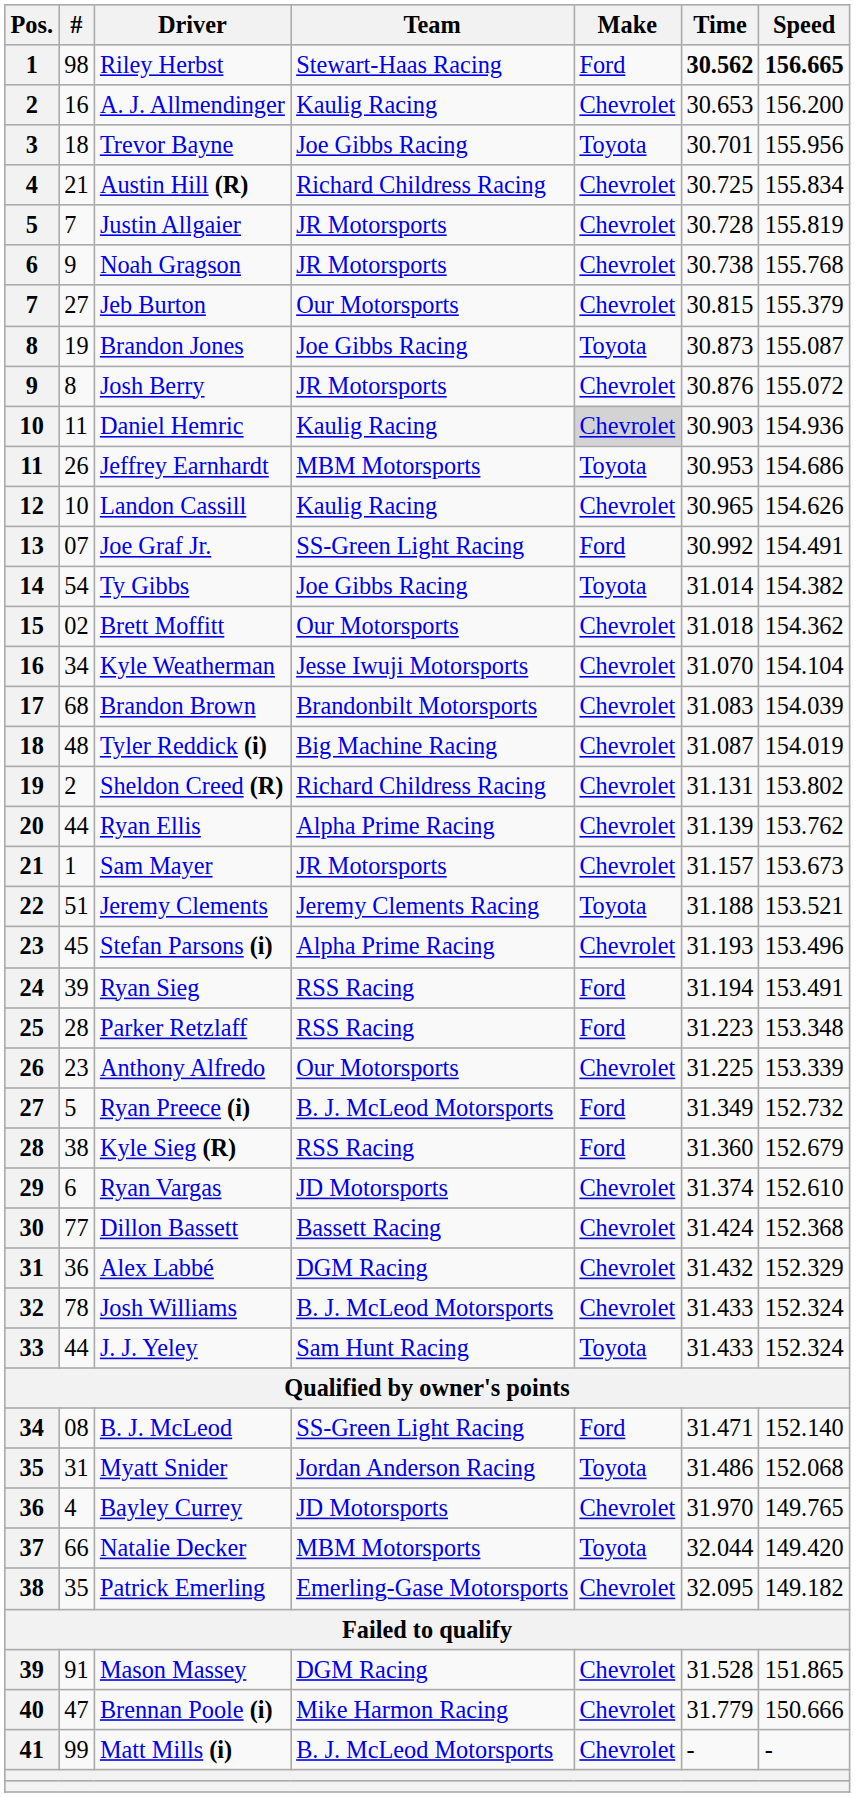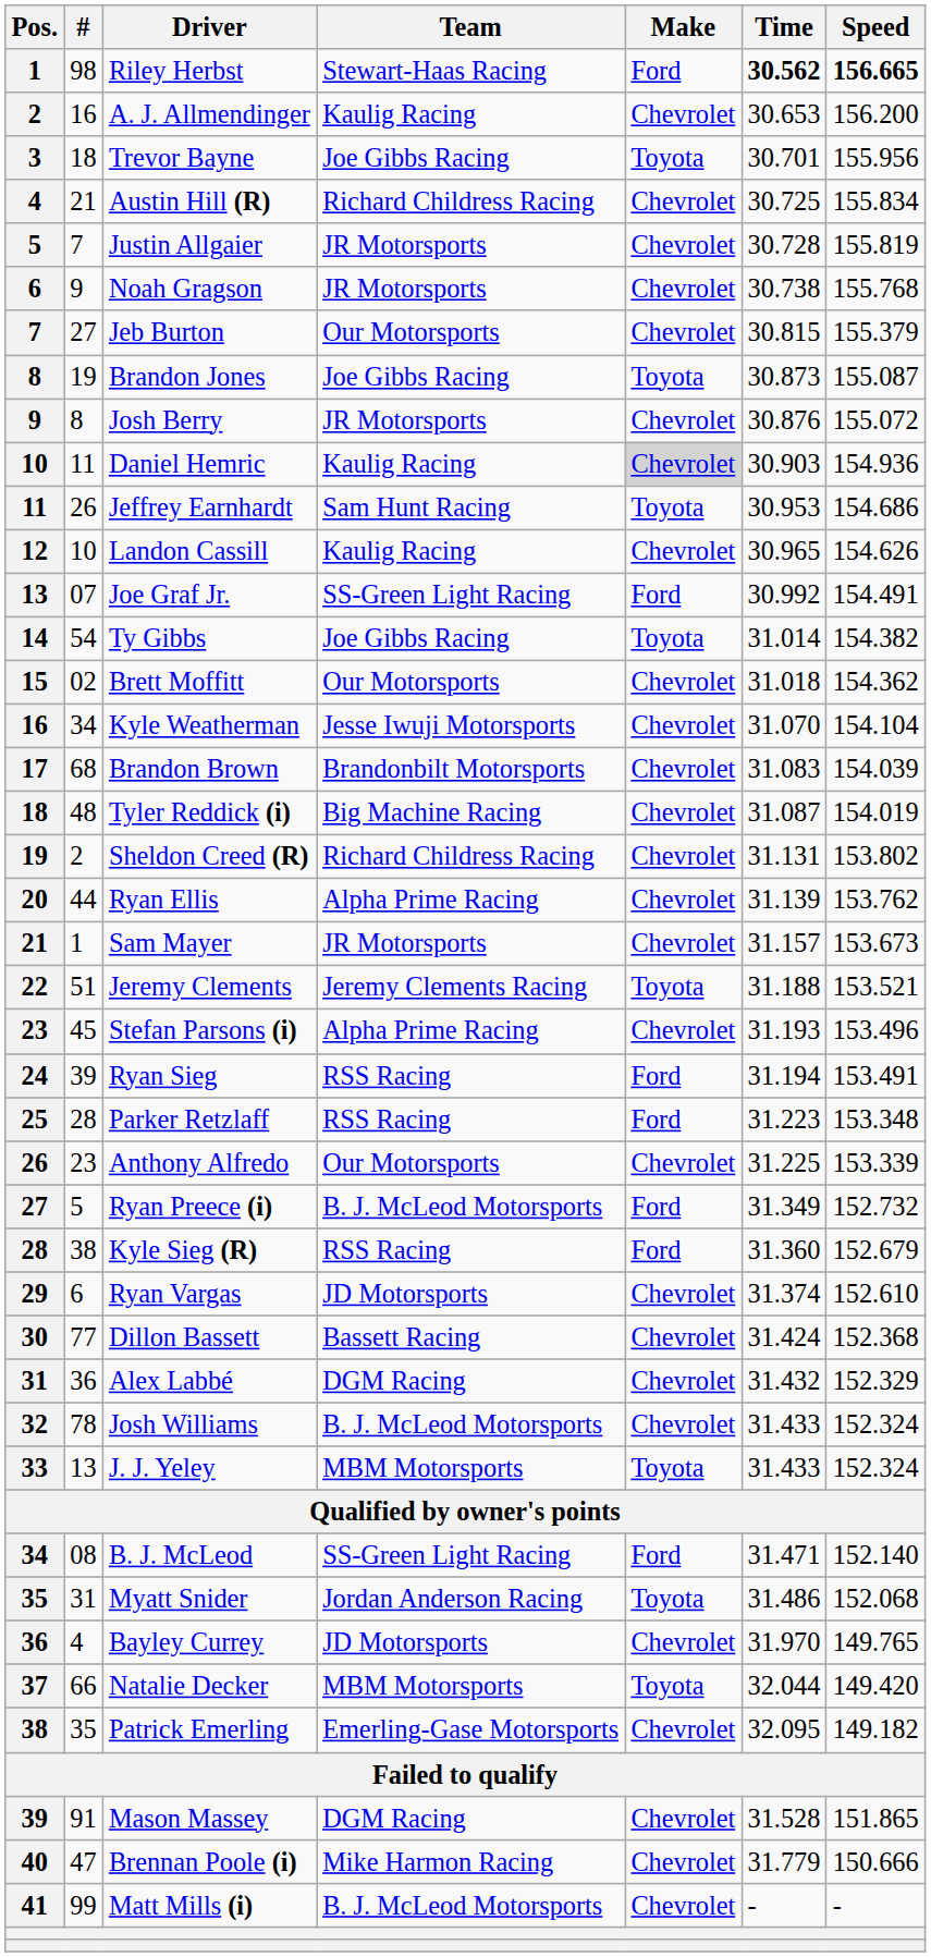 <table class="wikitable" style="font-size:95%">
 <tr>
 <th>Pos.</th>
 <th>#</th>
 <th>Driver</th>
 <th>Team</th>
 <th>Make</th>
 <th>Time</th>
 <th>Speed</th>
 </tr>
 <tr>
 <th>1</th>
 <td>98</td>
 <td><a href='#'>Riley Herbst</a></td>
 <td><a href='#'>Stewart-Haas Racing</a></td>
 <td><a href='#'>Ford</a></td>
 <td><strong>30.562</strong></td>
 <td><strong>156.665</strong></td>
 </tr>
 <tr>
 <th>2</th>
 <td>16</td>
 <td><a href='#'>A. J. Allmendinger</a></td>
 <td><a href='#'>Kaulig Racing</a></td>
 <td><a href='#'>Chevrolet</a></td>
 <td>30.653</td>
 <td>156.200</td>
 </tr>
 <tr>
 <th>3</th>
 <td>18</td>
 <td><a href='#'>Trevor Bayne</a></td>
 <td><a href='#'>Joe Gibbs Racing</a></td>
 <td><a href='#'>Toyota</a></td>
 <td>30.701</td>
 <td>155.956</td>
 </tr>
 <tr>
 <th>4</th>
 <td>21</td>
 <td><a href='#'>Austin Hill</a> <strong>(R)</strong></td>
 <td><a href='#'>Richard Childress Racing</a></td>
 <td><a href='#'>Chevrolet</a></td>
 <td>30.725</td>
 <td>155.834</td>
 </tr>
 <tr>
 <th>5</th>
 <td>7</td>
 <td><a href='#'>Justin Allgaier</a></td>
 <td><a href='#'>JR Motorsports</a></td>
 <td><a href='#'>Chevrolet</a></td>
 <td>30.728</td>
 <td>155.819</td>
 </tr>
 <tr>
 <th>6</th>
 <td>9</td>
 <td><a href='#'>Noah Gragson</a></td>
 <td><a href='#'>JR Motorsports</a></td>
 <td><a href='#'>Chevrolet</a></td>
 <td>30.738</td>
 <td>155.768</td>
 </tr>
 <tr>
 <th>7</th>
 <td>27</td>
 <td><a href='#'>Jeb Burton</a></td>
 <td><a href='#'>Our Motorsports</a></td>
 <td><a href='#'>Chevrolet</a></td>
 <td>30.815</td>
 <td>155.379</td>
 </tr>
 <tr>
 <th>8</th>
 <td>19</td>
 <td><a href='#'>Brandon Jones</a></td>
 <td><a href='#'>Joe Gibbs Racing</a></td>
 <td><a href='#'>Toyota</a></td>
 <td>30.873</td>
 <td>155.087</td>
 </tr>
 <tr>
 <th>9</th>
 <td>8</td>
 <td><a href='#'>Josh Berry</a></td>
 <td><a href='#'>JR Motorsports</a></td>
 <td><a href='#'>Chevrolet</a></td>
 <td>30.876</td>
 <td>155.072</td>
 </tr>
 <tr>
 <th>10</th>
 <td>11</td>
 <td><a href='#'>Daniel Hemric</a></td>
 <td><a href='#'>Kaulig Racing</a></td>
 <td style="background: lightgrey;"><a href='#'>Chevrolet</a></td>
 <td>30.903</td>
 <td>154.936</td>
 </tr>
 <tr>
 <th>11</th>
 <td>26</td>
 <td><a href='#'>Jeffrey Earnhardt</a></td>
-<td><a href='#'>MBM Motorsports</a></td>
+<td><a href='#'>Sam Hunt Racing</a></td>
 <td><a href='#'>Toyota</a></td>
 <td>30.953</td>
 <td>154.686</td>
 </tr>
 <tr>
 <th>12</th>
 <td>10</td>
 <td><a href='#'>Landon Cassill</a></td>
 <td><a href='#'>Kaulig Racing</a></td>
 <td><a href='#'>Chevrolet</a></td>
 <td>30.965</td>
 <td>154.626</td>
 </tr>
 <tr>
 <th>13</th>
 <td>07</td>
 <td><a href='#'>Joe Graf Jr.</a></td>
 <td><a href='#'>SS-Green Light Racing</a></td>
 <td><a href='#'>Ford</a></td>
 <td>30.992</td>
 <td>154.491</td>
 </tr>
 <tr>
 <th>14</th>
 <td>54</td>
 <td><a href='#'>Ty Gibbs</a></td>
 <td><a href='#'>Joe Gibbs Racing</a></td>
 <td><a href='#'>Toyota</a></td>
 <td>31.014</td>
 <td>154.382</td>
 </tr>
 <tr>
 <th>15</th>
 <td>02</td>
 <td><a href='#'>Brett Moffitt</a></td>
 <td><a href='#'>Our Motorsports</a></td>
 <td><a href='#'>Chevrolet</a></td>
 <td>31.018</td>
 <td>154.362</td>
 </tr>
 <tr>
 <th>16</th>
 <td>34</td>
 <td><a href='#'>Kyle Weatherman</a></td>
 <td><a href='#'>Jesse Iwuji Motorsports</a></td>
 <td><a href='#'>Chevrolet</a></td>
 <td>31.070</td>
 <td>154.104</td>
 </tr>
 <tr>
 <th>17</th>
 <td>68</td>
 <td><a href='#'>Brandon Brown</a></td>
 <td><a href='#'>Brandonbilt Motorsports</a></td>
 <td><a href='#'>Chevrolet</a></td>
 <td>31.083</td>
 <td>154.039</td>
 </tr>
 <tr>
 <th>18</th>
 <td>48</td>
 <td><a href='#'>Tyler Reddick</a> <strong>(i)</strong></td>
 <td><a href='#'>Big Machine Racing</a></td>
 <td><a href='#'>Chevrolet</a></td>
 <td>31.087</td>
 <td>154.019</td>
 </tr>
 <tr>
 <th>19</th>
 <td>2</td>
 <td><a href='#'>Sheldon Creed</a> <strong>(R)</strong></td>
 <td><a href='#'>Richard Childress Racing</a></td>
 <td><a href='#'>Chevrolet</a></td>
 <td>31.131</td>
 <td>153.802</td>
 </tr>
 <tr>
 <th>20</th>
 <td>44</td>
 <td><a href='#'>Ryan Ellis</a></td>
 <td><a href='#'>Alpha Prime Racing</a></td>
 <td><a href='#'>Chevrolet</a></td>
 <td>31.139</td>
 <td>153.762</td>
 </tr>
 <tr>
 <th>21</th>
 <td>1</td>
 <td><a href='#'>Sam Mayer</a></td>
 <td><a href='#'>JR Motorsports</a></td>
 <td><a href='#'>Chevrolet</a></td>
 <td>31.157</td>
 <td>153.673</td>
 </tr>
 <tr>
 <th>22</th>
 <td>51</td>
 <td><a href='#'>Jeremy Clements</a></td>
 <td><a href='#'>Jeremy Clements Racing</a></td>
 <td><a href='#'>Toyota</a></td>
 <td>31.188</td>
 <td>153.521</td>
 </tr>
 <tr>
 <th>23</th>
 <td>45</td>
 <td><a href='#'>Stefan Parsons</a> <strong>(i)</strong></td>
 <td><a href='#'>Alpha Prime Racing</a></td>
 <td><a href='#'>Chevrolet</a></td>
 <td>31.193</td>
 <td>153.496</td>
 </tr>
 <tr>
 <th>24</th>
 <td>39</td>
 <td><a href='#'>Ryan Sieg</a></td>
 <td><a href='#'>RSS Racing</a></td>
 <td><a href='#'>Ford</a></td>
 <td>31.194</td>
 <td>153.491</td>
 </tr>
 <tr>
 <th>25</th>
 <td>28</td>
 <td><a href='#'>Parker Retzlaff</a></td>
 <td><a href='#'>RSS Racing</a></td>
 <td><a href='#'>Ford</a></td>
 <td>31.223</td>
 <td>153.348</td>
 </tr>
 <tr>
 <th>26</th>
 <td>23</td>
 <td><a href='#'>Anthony Alfredo</a></td>
 <td><a href='#'>Our Motorsports</a></td>
 <td><a href='#'>Chevrolet</a></td>
 <td>31.225</td>
 <td>153.339</td>
 </tr>
 <tr>
 <th>27</th>
 <td>5</td>
 <td><a href='#'>Ryan Preece</a> <strong>(i)</strong></td>
 <td><a href='#'>B. J. McLeod Motorsports</a></td>
 <td><a href='#'>Ford</a></td>
 <td>31.349</td>
 <td>152.732</td>
 </tr>
 <tr>
 <th>28</th>
 <td>38</td>
 <td><a href='#'>Kyle Sieg</a> <strong>(R)</strong></td>
 <td><a href='#'>RSS Racing</a></td>
 <td><a href='#'>Ford</a></td>
 <td>31.360</td>
 <td>152.679</td>
 </tr>
 <tr>
 <th>29</th>
 <td>6</td>
 <td><a href='#'>Ryan Vargas</a></td>
 <td><a href='#'>JD Motorsports</a></td>
 <td><a href='#'>Chevrolet</a></td>
 <td>31.374</td>
 <td>152.610</td>
 </tr>
 <tr>
 <th>30</th>
 <td>77</td>
 <td><a href='#'>Dillon Bassett</a></td>
 <td><a href='#'>Bassett Racing</a></td>
 <td><a href='#'>Chevrolet</a></td>
 <td>31.424</td>
 <td>152.368</td>
 </tr>
 <tr>
 <th>31</th>
 <td>36</td>
 <td><a href='#'>Alex Labbé</a></td>
 <td><a href='#'>DGM Racing</a></td>
 <td><a href='#'>Chevrolet</a></td>
 <td>31.432</td>
 <td>152.329</td>
 </tr>
 <tr>
 <th>32</th>
 <td>78</td>
 <td><a href='#'>Josh Williams</a></td>
 <td><a href='#'>B. J. McLeod Motorsports</a></td>
 <td><a href='#'>Chevrolet</a></td>
 <td>31.433</td>
 <td>152.324</td>
 </tr>
 <tr>
 <th>33</th>
-<td>44</td>
+<td>13</td>
 <td><a href='#'>J. J. Yeley</a></td>
-<td><a href='#'>Sam Hunt Racing</a></td>
+<td><a href='#'>MBM Motorsports</a></td>
 <td><a href='#'>Toyota</a></td>
 <td>31.433</td>
 <td>152.324</td>
 </tr>
 <tr>
 <th colspan="7">Qualified by owner's points</th>
 </tr>
 <tr>
 <th>34</th>
 <td>08</td>
 <td><a href='#'>B. J. McLeod</a></td>
 <td><a href='#'>SS-Green Light Racing</a></td>
 <td><a href='#'>Ford</a></td>
 <td>31.471</td>
 <td>152.140</td>
 </tr>
 <tr>
 <th>35</th>
 <td>31</td>
 <td><a href='#'>Myatt Snider</a></td>
 <td><a href='#'>Jordan Anderson Racing</a></td>
 <td><a href='#'>Toyota</a></td>
 <td>31.486</td>
 <td>152.068</td>
 </tr>
 <tr>
 <th>36</th>
 <td>4</td>
 <td><a href='#'>Bayley Currey</a></td>
 <td><a href='#'>JD Motorsports</a></td>
 <td><a href='#'>Chevrolet</a></td>
 <td>31.970</td>
 <td>149.765</td>
 </tr>
 <tr>
 <th>37</th>
 <td>66</td>
 <td><a href='#'>Natalie Decker</a></td>
 <td><a href='#'>MBM Motorsports</a></td>
 <td><a href='#'>Toyota</a></td>
 <td>32.044</td>
 <td>149.420</td>
 </tr>
 <tr>
 <th>38</th>
 <td>35</td>
 <td><a href='#'>Patrick Emerling</a></td>
 <td><a href='#'>Emerling-Gase Motorsports</a></td>
 <td><a href='#'>Chevrolet</a></td>
 <td>32.095</td>
 <td>149.182</td>
 </tr>
 <tr>
 <th colspan="7">Failed to qualify</th>
 </tr>
 <tr>
 <th>39</th>
 <td>91</td>
 <td><a href='#'>Mason Massey</a></td>
 <td><a href='#'>DGM Racing</a></td>
 <td><a href='#'>Chevrolet</a></td>
 <td>31.528</td>
 <td>151.865</td>
 </tr>
 <tr>
 <th>40</th>
 <td>47</td>
 <td><a href='#'>Brennan Poole</a> <strong>(i)</strong></td>
 <td><a href='#'>Mike Harmon Racing</a></td>
 <td><a href='#'>Chevrolet</a></td>
 <td>31.779</td>
 <td>150.666</td>
 </tr>
 <tr>
 <th>41</th>
 <td>99</td>
 <td><a href='#'>Matt Mills</a> <strong>(i)</strong></td>
 <td><a href='#'>B. J. McLeod Motorsports</a></td>
 <td><a href='#'>Chevrolet</a></td>
 <td>-</td>
 <td>-</td>
 </tr>
 <tr>
 <th colspan="7"></th>
 </tr>
 <tr>
 <th colspan="7"></th>
 </tr>
 </table>
